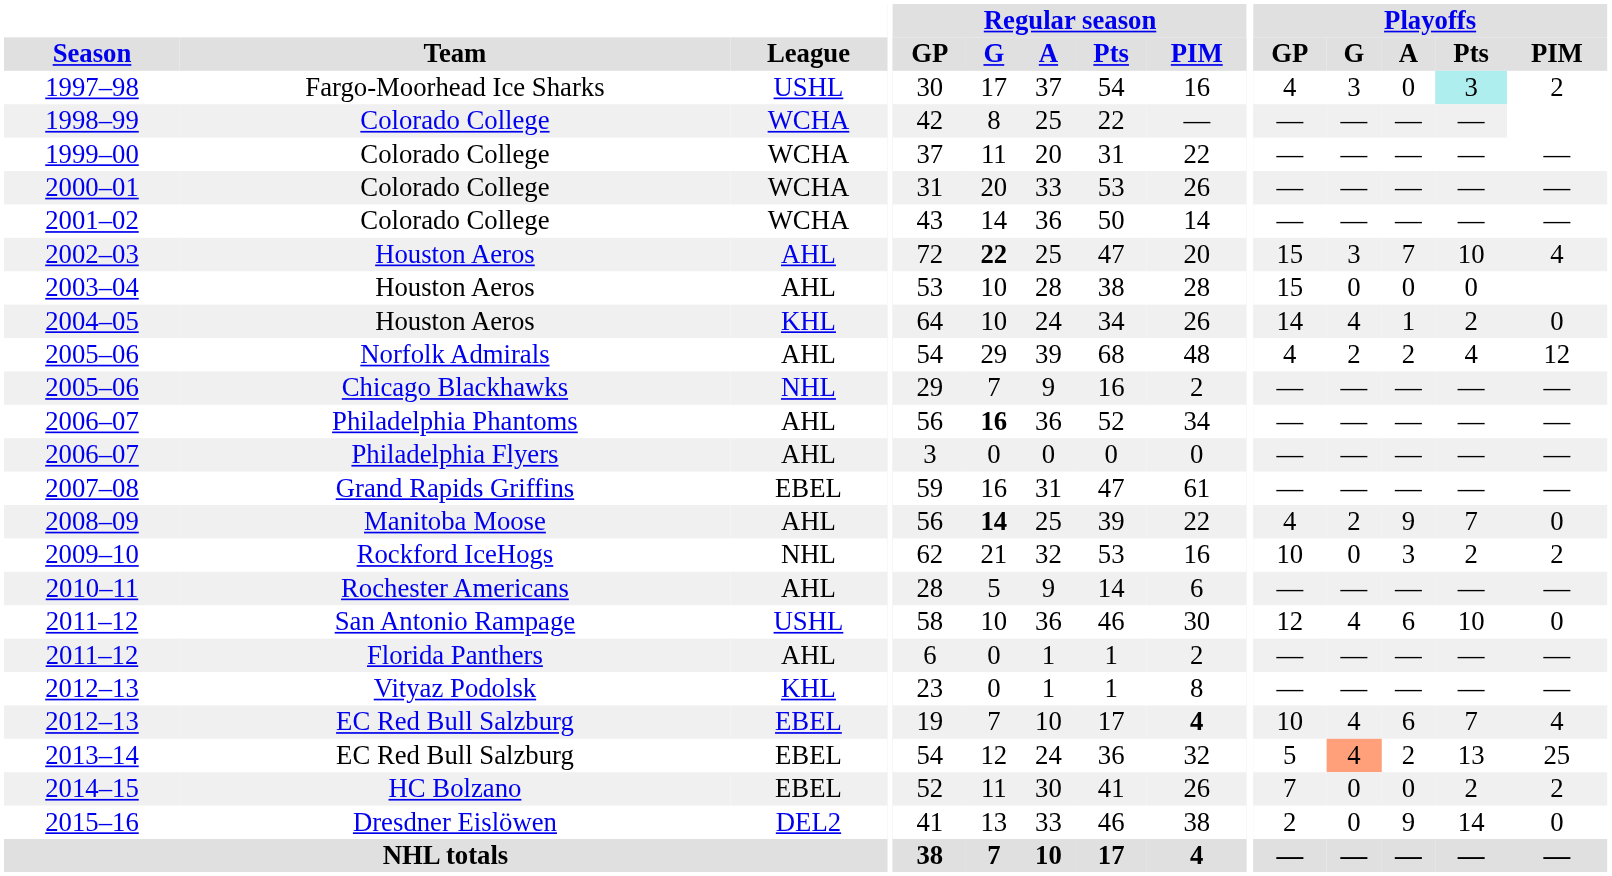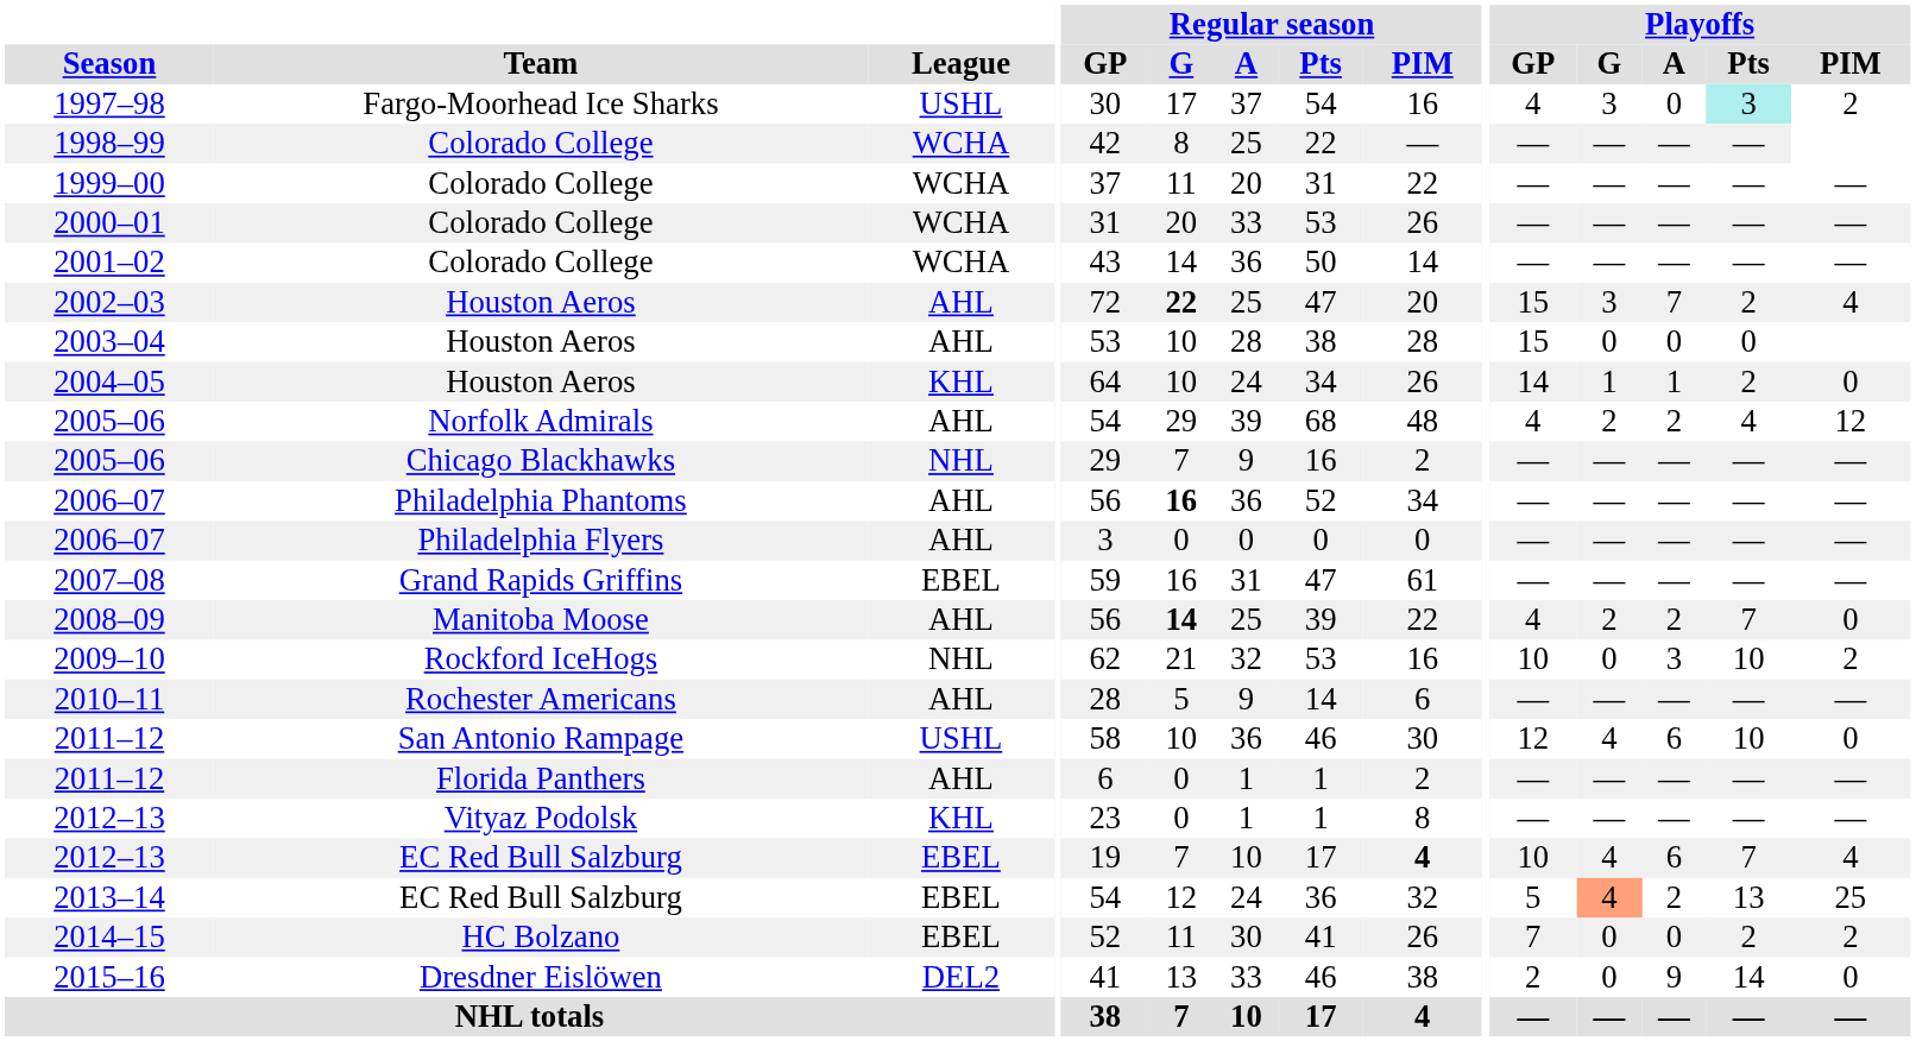 <table border="0" cellpadding="1" cellspacing="0" style="text-align:center; width:60em">
 <tr bgcolor="#e0e0e0">
 <th colspan="3" bgcolor="#ffffff"></th>
 <th rowspan="99" bgcolor="#ffffff"></th>
 <th colspan="5"><a href='#'>Regular season</a></th>
 <th rowspan="99" bgcolor="#ffffff"></th>
 <th colspan="5"><a href='#'>Playoffs</a></th>
 </tr>
 <tr bgcolor="#e0e0e0">
 <th><a href='#'>Season</a></th>
 <th>Team</th>
 <th>League</th>
 <th>GP</th>
 <th><a href='#'>G</a></th>
 <th><a href='#'>A</a></th>
 <th><a href='#'>Pts</a></th>
 <th><a href='#'>PIM</a></th>
 <th>GP</th>
 <th>G</th>
 <th>A</th>
 <th>Pts</th>
 <th>PIM</th>
 </tr>
 <tr ALIGN="center">
 <td><a href='#'>1997–98</a></td>
 <td>Fargo-Moorhead Ice Sharks</td>
 <td><a href='#'>USHL</a></td>
 <td>30</td>
 <td>17</td>
 <td>37</td>
 <td>54</td>
 <td>16</td>
 <td>4</td>
 <td>3</td>
 <td>0</td>
 <td style="background: paleturquoise;">3</td>
 <td>2</td>
 </tr>
 <tr ALIGN="center" bgcolor="#f0f0f0">
 <td><a href='#'>1998–99</a></td>
 <td><a href='#'>Colorado College</a></td>
 <td><a href='#'>WCHA</a></td>
 <td>42</td>
 <td>8</td>
 <td>25</td>
 <td 33>22</td>
 <td>—</td>
 <td>—</td>
 <td>—</td>
 <td>—</td>
 <td>—</td>
 </tr>
 <tr ALIGN="center">
 <td><a href='#'>1999–00</a></td>
 <td>Colorado College</td>
 <td>WCHA</td>
 <td>37</td>
 <td>11</td>
 <td>20</td>
 <td>31</td>
 <td>22</td>
 <td>—</td>
 <td>—</td>
 <td>—</td>
 <td>—</td>
 <td>—</td>
 </tr>
 <tr ALIGN="center" bgcolor="#f0f0f0">
 <td><a href='#'>2000–01</a></td>
 <td>Colorado College</td>
 <td>WCHA</td>
 <td>31</td>
 <td>20</td>
 <td>33</td>
 <td>53</td>
 <td>26</td>
 <td>—</td>
 <td>—</td>
 <td>—</td>
 <td>—</td>
 <td>—</td>
 </tr>
 <tr ALIGN="center">
 <td><a href='#'>2001–02</a></td>
 <td>Colorado College</td>
 <td>WCHA</td>
 <td>43</td>
 <td>14</td>
 <td>36</td>
 <td>50</td>
 <td>14</td>
 <td>—</td>
 <td>—</td>
 <td>—</td>
 <td>—</td>
 <td>—</td>
 </tr>
 <tr ALIGN="center" bgcolor="#f0f0f0">
 <td><a href='#'>2002–03</a></td>
 <td><a href='#'>Houston Aeros</a></td>
 <td><a href='#'>AHL</a></td>
 <td>72</td>
 <td><strong>22</strong></td>
 <td>25</td>
 <td>47</td>
 <td>20</td>
 <td>15</td>
 <td>3</td>
 <td>7</td>
-<td>10</td>
+<td>2</td>
 <td>4</td>
 </tr>
 <tr ALIGN="center">
 <td><a href='#'>2003–04</a></td>
 <td>Houston Aeros</td>
 <td>AHL</td>
 <td>53</td>
 <td>10</td>
 <td>28</td>
 <td>38</td>
 <td>28</td>
 <td>15</td>
 <td>0</td>
 <td>0</td>
 <td 0>0</td>
 </tr>
 <tr ALIGN="center" bgcolor="#f0f0f0">
 <td><a href='#'>2004–05</a></td>
 <td>Houston Aeros</td>
 <td><a href='#'>KHL</a></td>
 <td>64</td>
 <td>10</td>
 <td>24</td>
 <td>34</td>
 <td>26</td>
 <td>14</td>
-<td>4</td>
+<td>1</td>
 <td>1</td>
 <td>2</td>
 <td>0</td>
 </tr>
 <tr ALIGN="center">
 <td><a href='#'>2005–06</a></td>
 <td><a href='#'>Norfolk Admirals</a></td>
 <td>AHL</td>
 <td>54</td>
 <td>29</td>
 <td>39</td>
 <td>68</td>
 <td>48</td>
 <td>4</td>
 <td>2</td>
 <td>2</td>
 <td>4</td>
 <td>12</td>
 </tr>
 <tr ALIGN="center" bgcolor="#f0f0f0">
 <td><a href='#'>2005–06</a></td>
 <td><a href='#'>Chicago Blackhawks</a></td>
 <td><a href='#'>NHL</a></td>
 <td>29</td>
 <td>7</td>
 <td>9</td>
 <td>16</td>
 <td>2</td>
 <td>—</td>
 <td>—</td>
 <td>—</td>
 <td>—</td>
 <td>—</td>
 </tr>
 <tr ALIGN="center">
 <td><a href='#'>2006–07</a></td>
 <td><a href='#'>Philadelphia Phantoms</a></td>
 <td>AHL</td>
 <td>56</td>
 <td><strong>16</strong></td>
 <td>36</td>
 <td>52</td>
 <td>34</td>
 <td>—</td>
 <td>—</td>
 <td>—</td>
 <td>—</td>
 <td>—</td>
 </tr>
 <tr ALIGN="center" bgcolor="#f0f0f0">
 <td><a href='#'>2006–07</a></td>
 <td><a href='#'>Philadelphia Flyers</a></td>
 <td>AHL</td>
 <td>3</td>
 <td>0</td>
 <td>0</td>
 <td>0</td>
 <td>0</td>
 <td>—</td>
 <td>—</td>
 <td>—</td>
 <td>—</td>
 <td>—</td>
 </tr>
 <tr ALIGN="center">
 <td><a href='#'>2007–08</a></td>
 <td><a href='#'>Grand Rapids Griffins</a></td>
 <td>EBEL</td>
 <td>59</td>
 <td>16</td>
 <td>31</td>
 <td>47</td>
 <td>61</td>
 <td>—</td>
 <td>—</td>
 <td>—</td>
 <td>—</td>
 <td>—</td>
 </tr>
 <tr ALIGN="center" bgcolor="#f0f0f0">
 <td><a href='#'>2008–09</a></td>
 <td><a href='#'>Manitoba Moose</a></td>
 <td>AHL</td>
 <td>56</td>
 <td><strong>14</strong></td>
 <td>25</td>
 <td>39</td>
 <td>22</td>
 <td>4</td>
 <td>2</td>
-<td>9</td>
+<td>2</td>
 <td>7</td>
 <td>0</td>
 </tr>
 <tr ALIGN="center">
 <td><a href='#'>2009–10</a></td>
 <td><a href='#'>Rockford IceHogs</a></td>
 <td>NHL</td>
 <td>62</td>
 <td>21</td>
 <td>32</td>
 <td>53</td>
 <td>16</td>
 <td>10</td>
 <td>0</td>
 <td>3</td>
-<td>2</td>
+<td>10</td>
 <td>2</td>
 </tr>
 <tr ALIGN="center" bgcolor="#f0f0f0">
 <td><a href='#'>2010–11</a></td>
 <td><a href='#'>Rochester Americans</a></td>
 <td>AHL</td>
 <td>28</td>
 <td>5</td>
 <td>9</td>
 <td>14</td>
 <td>6</td>
 <td>—</td>
 <td>—</td>
 <td>—</td>
 <td>—</td>
 <td>—</td>
 </tr>
 <tr ALIGN="center">
 <td><a href='#'>2011–12</a></td>
 <td><a href='#'>San Antonio Rampage</a></td>
 <td><a href='#'>USHL</a></td>
 <td>58</td>
 <td>10</td>
 <td>36</td>
 <td>46</td>
 <td>30</td>
 <td>12</td>
 <td>4</td>
 <td>6</td>
 <td>10</td>
 <td>0</td>
 </tr>
 <tr ALIGN="center" bgcolor="#f0f0f0">
 <td><a href='#'>2011–12</a></td>
 <td><a href='#'>Florida Panthers</a></td>
 <td>AHL</td>
 <td>6</td>
 <td>0</td>
 <td>1</td>
 <td>1</td>
 <td>2</td>
 <td>—</td>
 <td>—</td>
 <td>—</td>
 <td>—</td>
 <td>—</td>
 </tr>
 <tr ALIGN="center">
 <td><a href='#'>2012–13</a></td>
 <td><a href='#'>Vityaz Podolsk</a></td>
 <td><a href='#'>KHL</a></td>
 <td>23</td>
 <td>0</td>
 <td>1</td>
 <td>1</td>
 <td>8</td>
 <td>—</td>
 <td>—</td>
 <td>—</td>
 <td>—</td>
 <td>—</td>
 </tr>
 <tr ALIGN="center" bgcolor="#f0f0f0">
 <td><a href='#'>2012–13</a></td>
 <td><a href='#'>EC Red Bull Salzburg</a></td>
 <td><a href='#'>EBEL</a></td>
 <td>19</td>
 <td>7</td>
 <td>10</td>
 <td>17</td>
 <td><strong>4</strong></td>
 <td>10</td>
 <td>4</td>
 <td>6</td>
 <td>7</td>
 <td>4</td>
 </tr>
 <tr ALIGN="center">
 <td><a href='#'>2013–14</a></td>
 <td>EC Red Bull Salzburg</td>
 <td>EBEL</td>
 <td>54</td>
 <td>12</td>
 <td>24</td>
 <td>36</td>
 <td>32</td>
 <td>5</td>
 <td style="background: lightsalmon;">4</td>
 <td>2</td>
 <td>13</td>
 <td>25</td>
 </tr>
 <tr ALIGN="center" bgcolor="#f0f0f0">
 <td><a href='#'>2014–15</a></td>
 <td><a href='#'>HC Bolzano</a></td>
 <td>EBEL</td>
 <td>52</td>
 <td>11</td>
 <td>30</td>
 <td>41</td>
 <td>26</td>
 <td>7</td>
 <td>0</td>
 <td>0</td>
 <td>2</td>
 <td>2</td>
 </tr>
 <tr ALIGN="center">
 <td><a href='#'>2015–16</a></td>
 <td><a href='#'>Dresdner Eislöwen</a></td>
 <td><a href='#'>DEL2</a></td>
 <td>41</td>
 <td>13</td>
 <td>33</td>
 <td>46</td>
 <td>38</td>
 <td>2</td>
 <td>0</td>
 <td>9</td>
 <td>14</td>
 <td>0</td>
 </tr>
 <tr bgcolor="#e0e0e0">
 <th colspan="3">NHL totals</th>
 <th>38</th>
 <th>7</th>
 <th>10</th>
 <th>17</th>
 <th>4</th>
 <th>—</th>
 <th>—</th>
 <th>—</th>
 <th>—</th>
 <th>—</th>
 </tr>
 </table>
